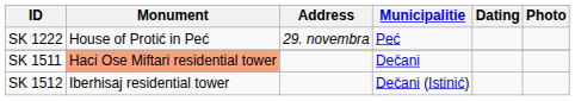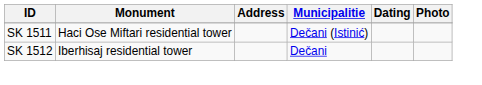 <table class="wikitable sortable">
 <tr>
 <th>ID</th>
 <th>Monument</th>
 <th>Address</th>
 <th><a href='#'>Municipalitie</a></th>
 <th>Dating</th>
 <th>Photo</th>
 </tr>
 <tr>
-<td>SK 1222</td>
-<td>House of Protić in Peć</td>
-<td><em>29. novembra</em> </td>
-<td><a href='#'>Peć</a></td>
-<td align="left"></td>
-<td></td>
-</tr>
-<tr>
 </tr>
 <tr>
 <td>SK 1511</td>
-<td style="background: lightsalmon;">Haci Ose Miftari residential tower</td>
+<td>Haci Ose Miftari residential tower</td>
 <td></td>
-<td><a href='#'>Dečani</a></td>
+<td><a href='#'>Dečani</a> (<a href='#'>Istinić</a>)</td>
 <td align="left"></td>
 <td></td>
 </tr>
 <tr>
 <td>SK 1512</td>
 <td>Iberhisaj residential tower</td>
 <td></td>
-<td><a href='#'>Dečani</a> (<a href='#'>Istinić</a>)</td>
+<td><a href='#'>Dečani</a></td>
 <td align="left"></td>
 <td></td>
 </tr>
 </table>
